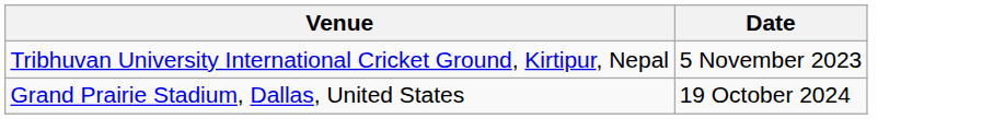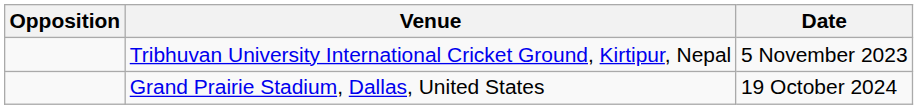 <table class="wikitable sortable">
 <tr>
+<th>Opposition</th>
 <th>Venue</th>
 <th>Date</th>
 </tr>
 <tr>
+<td></td>
 <td><a href='#'>Tribhuvan University International Cricket Ground</a>, <a href='#'>Kirtipur</a>, Nepal</td>
 <td>5 November 2023</td>
 </tr>
 <tr>
+<td></td>
 <td><a href='#'>Grand Prairie Stadium</a>, <a href='#'>Dallas</a>, United States</td>
 <td>19 October 2024</td>
 </tr>
 </table>
